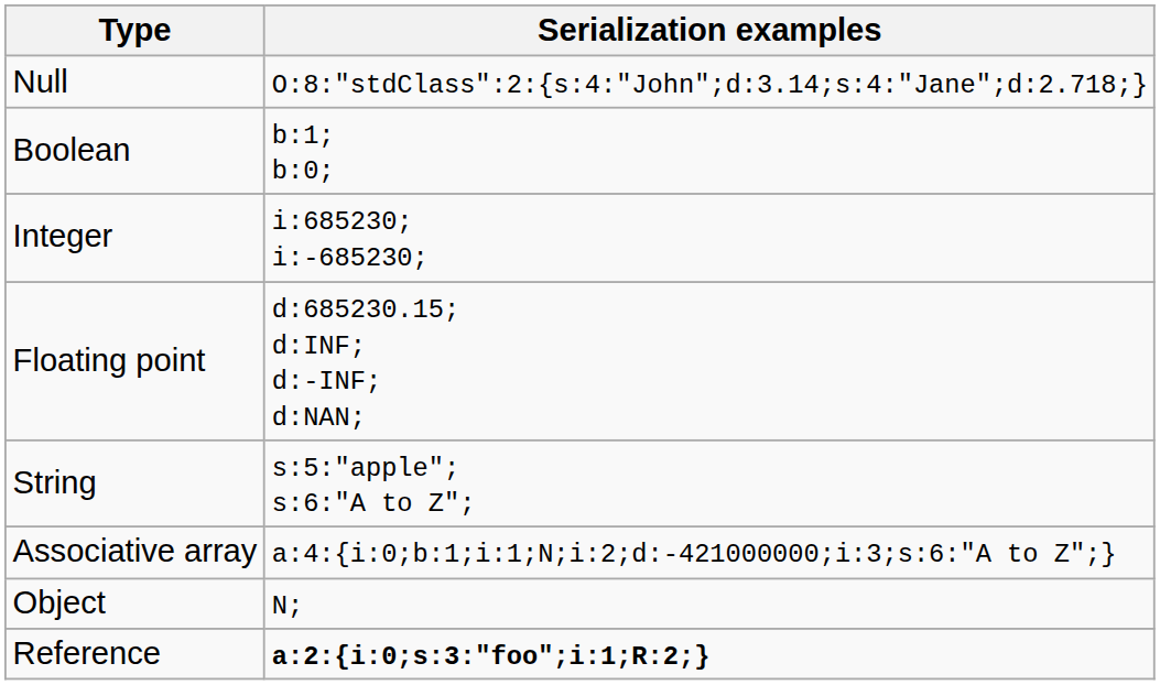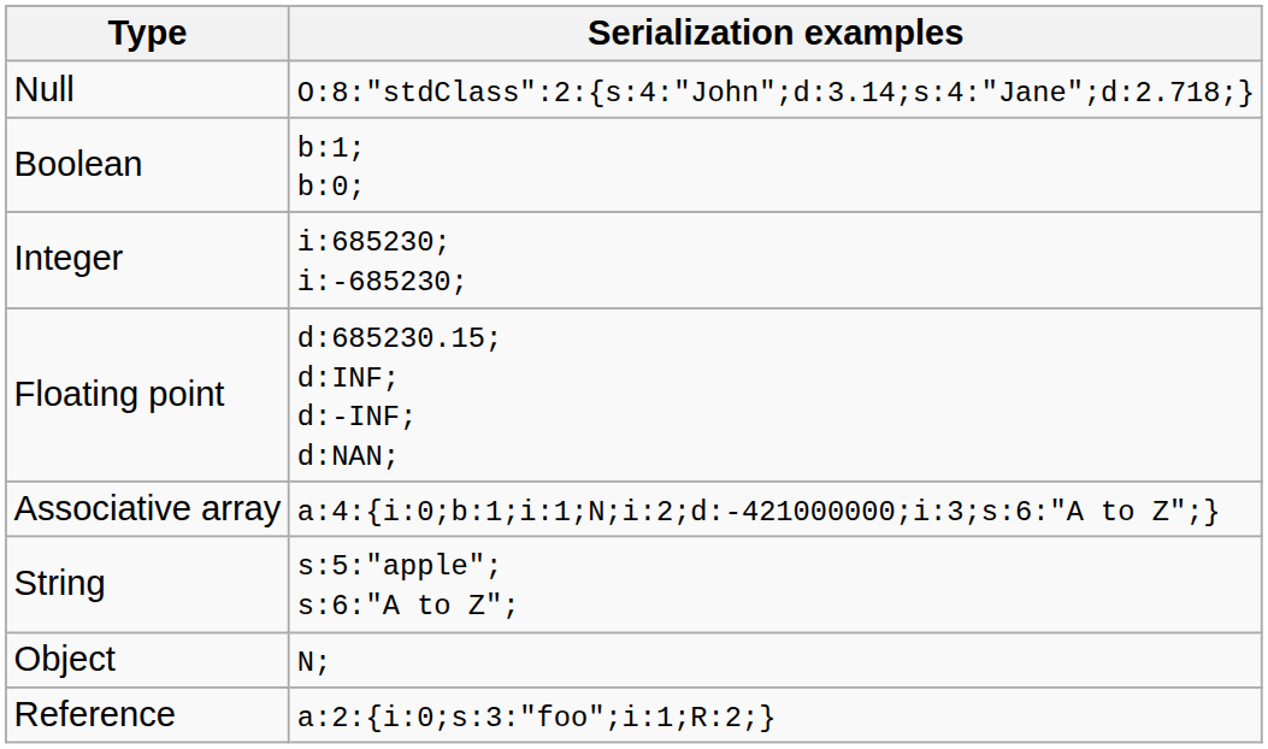 <table class="wikitable">
 <tr>
 <th>Type</th>
 <th>Serialization examples</th>
 </tr>
 <tr>
 <td>Null</td>
 <td><code>O:8:"stdClass":2:{s:4:"John";d:3.14;s:4:"Jane";d:2.718;}</code></td>
 </tr>
 <tr>
 <td>Boolean</td>
 <td><code>b:1;</code><br><code>b:0;</code></td>
 </tr>
 <tr>
 <td>Integer</td>
 <td><code>i:685230;</code><br><code>i:-685230;</code></td>
 </tr>
 <tr>
 <td>Floating point</td>
 <td><code>d:685230.15;</code><br><code>d:INF;</code><br><code>d:-INF;</code><br><code>d:NAN;</code></td>
 </tr>
 <tr>
+<td>Associative array</td>
+<td><code>a:4:{i:0;b:1;i:1;N;i:2;d:-421000000;i:3;s:6:"A to Z";}</code><br><code></code></td>
+</tr>
+<tr>
 <td>String</td>
 <td><code>s:5:"apple";</code><br><code>s:6:"A to Z";</code></td>
-</tr>
-<tr>
-<td>Associative array</td>
-<td><code>a:4:{i:0;b:1;i:1;N;i:2;d:-421000000;i:3;s:6:"A to Z";}</code><br><code></code></td>
 </tr>
 <tr>
 <td>Object</td>
 <td><code>N;</code></td>
 </tr>
 <tr>
 <td>Reference</td>
-<td><strong><code>a:2:{i:0;s:3:"foo";i:1;R:2;}</code></strong></td>
+<td><code>a:2:{i:0;s:3:"foo";i:1;R:2;}</code></td>
 </tr>
 </table>
